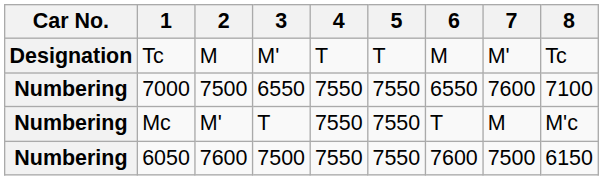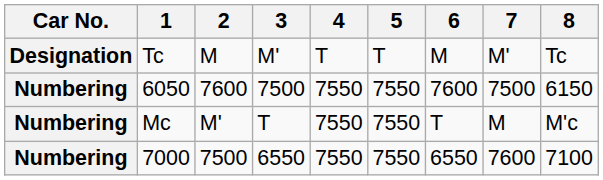 <table class="wikitable">
 <tr>
 <th>Car No.</th>
 <th>1</th>
 <th>2</th>
 <th>3</th>
 <th>4</th>
 <th>5</th>
 <th>6</th>
 <th>7</th>
 <th>8</th>
 </tr>
 <tr>
 <th>Designation</th>
 <td>Tc</td>
 <td>M</td>
 <td>M'</td>
 <td>T</td>
 <td>T</td>
 <td>M</td>
 <td>M'</td>
 <td>Tc</td>
 </tr>
 <tr>
 <th>Numbering</th>
-<td>7000</td>
+<td>6050</td>
+<td>7600</td>
 <td>7500</td>
-<td>6550</td>
 <td>7550</td>
 <td>7550</td>
-<td>6550</td>
 <td>7600</td>
-<td>7100</td>
+<td>7500</td>
+<td>6150</td>
 </tr>
 <tr>
 <th>Numbering</th>
 <td>Mc</td>
 <td>M'</td>
 <td>T</td>
 <td>7550</td>
 <td>7550</td>
 <td>T</td>
 <td>M</td>
 <td>M'c</td>
 </tr>
 <tr>
 <th>Numbering</th>
-<td>6050</td>
-<td>7600</td>
+<td>7000</td>
 <td>7500</td>
+<td>6550</td>
 <td>7550</td>
 <td>7550</td>
+<td>6550</td>
 <td>7600</td>
-<td>7500</td>
-<td>6150</td>
+<td>7100</td>
 </tr>
 </table>
